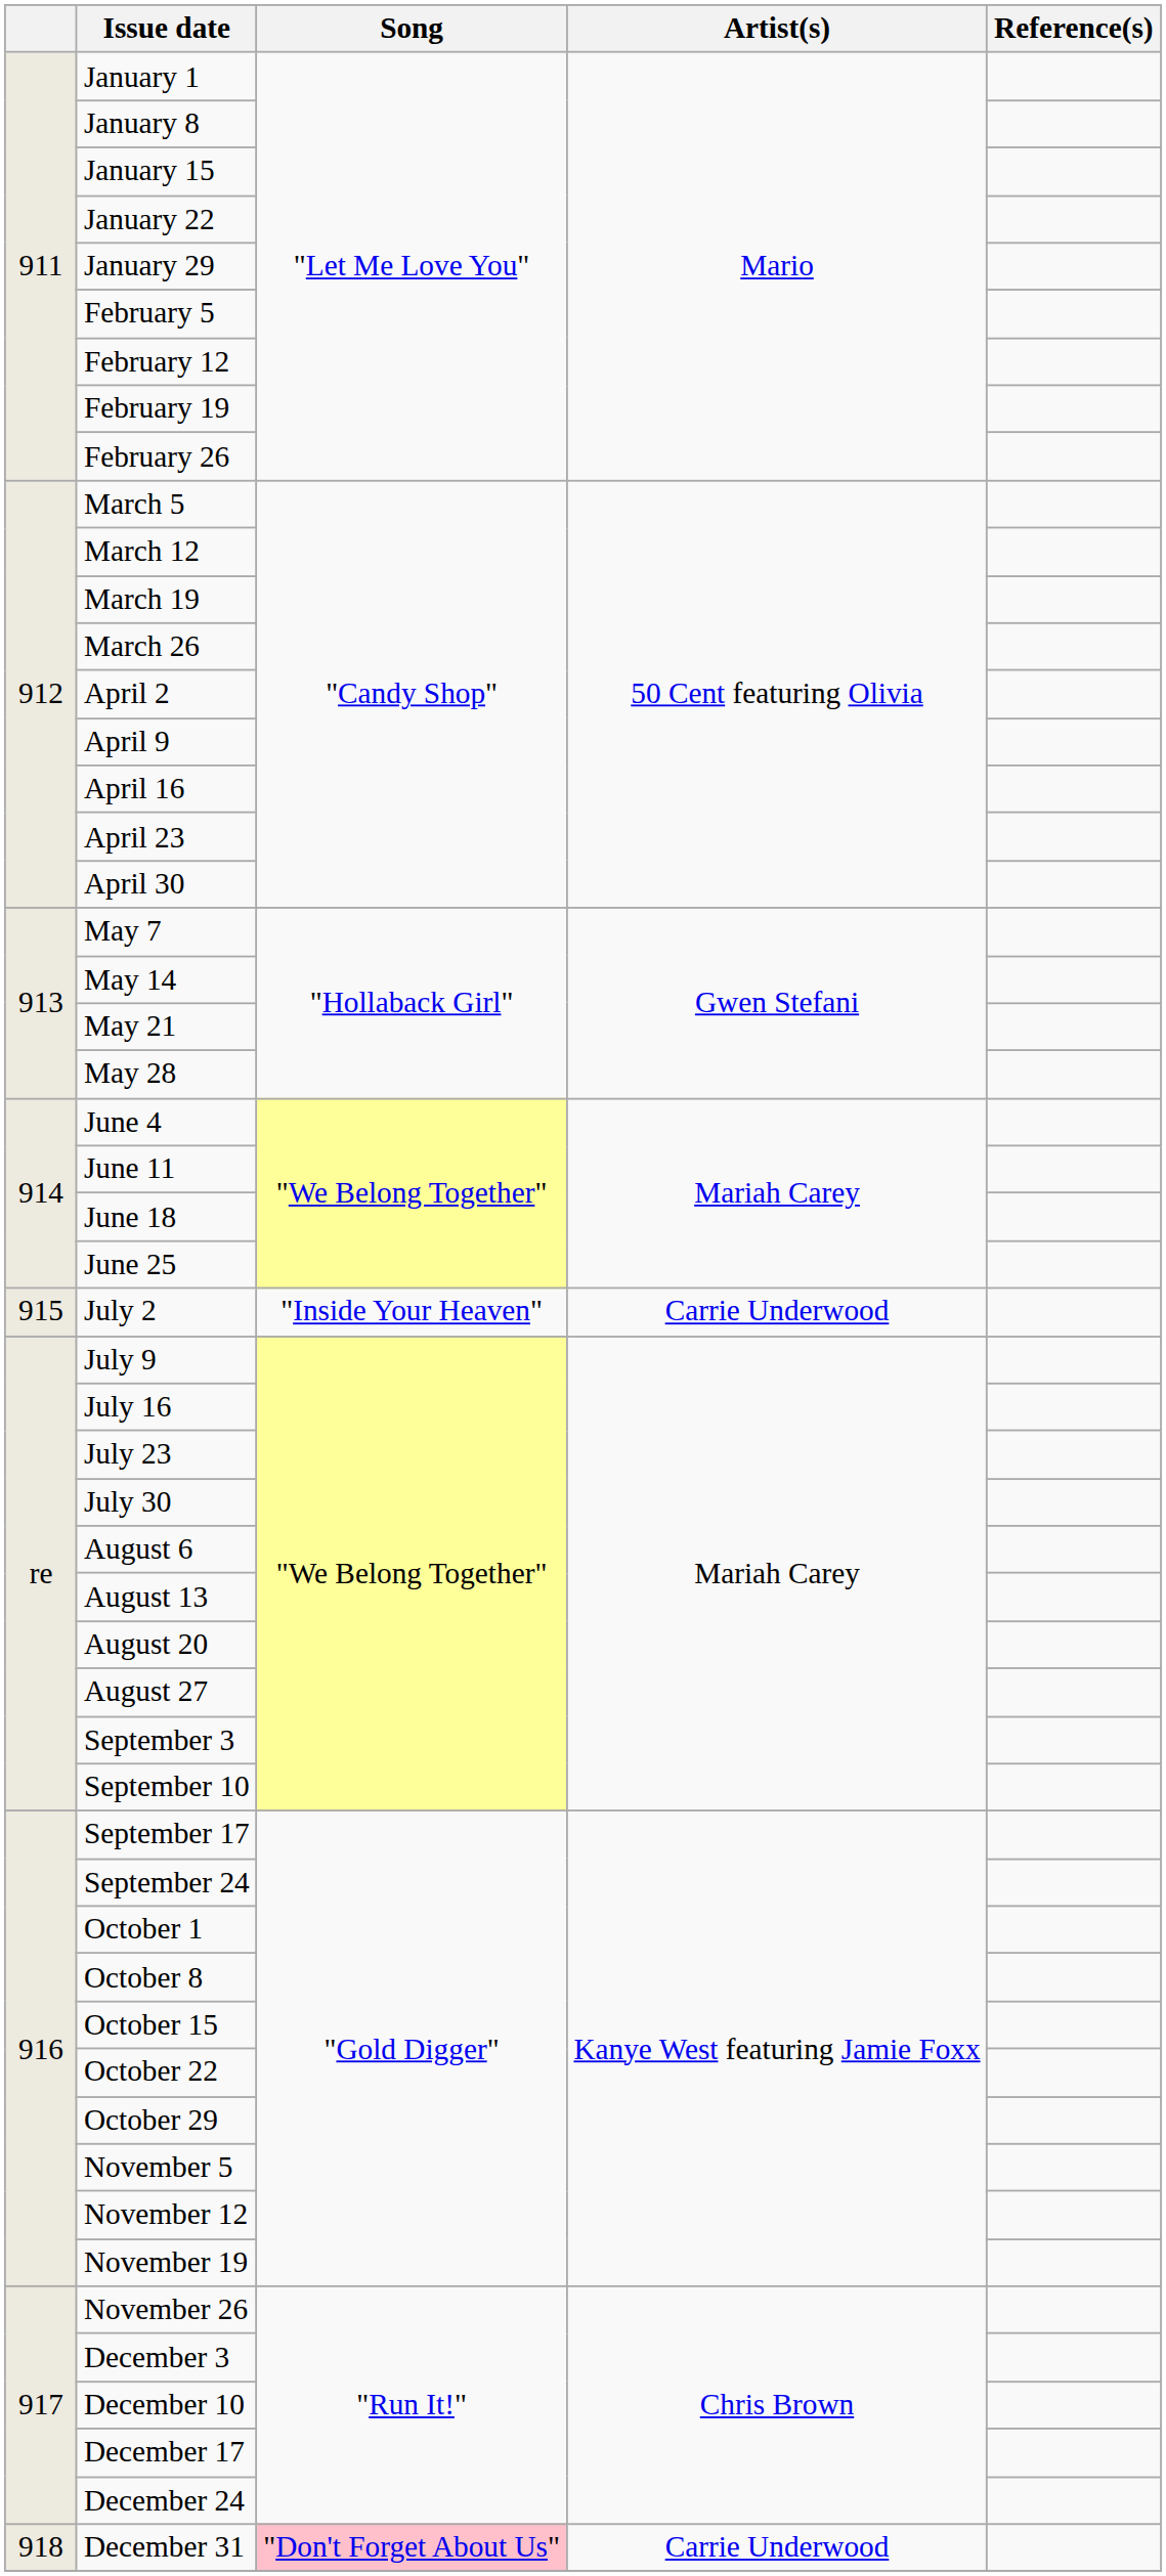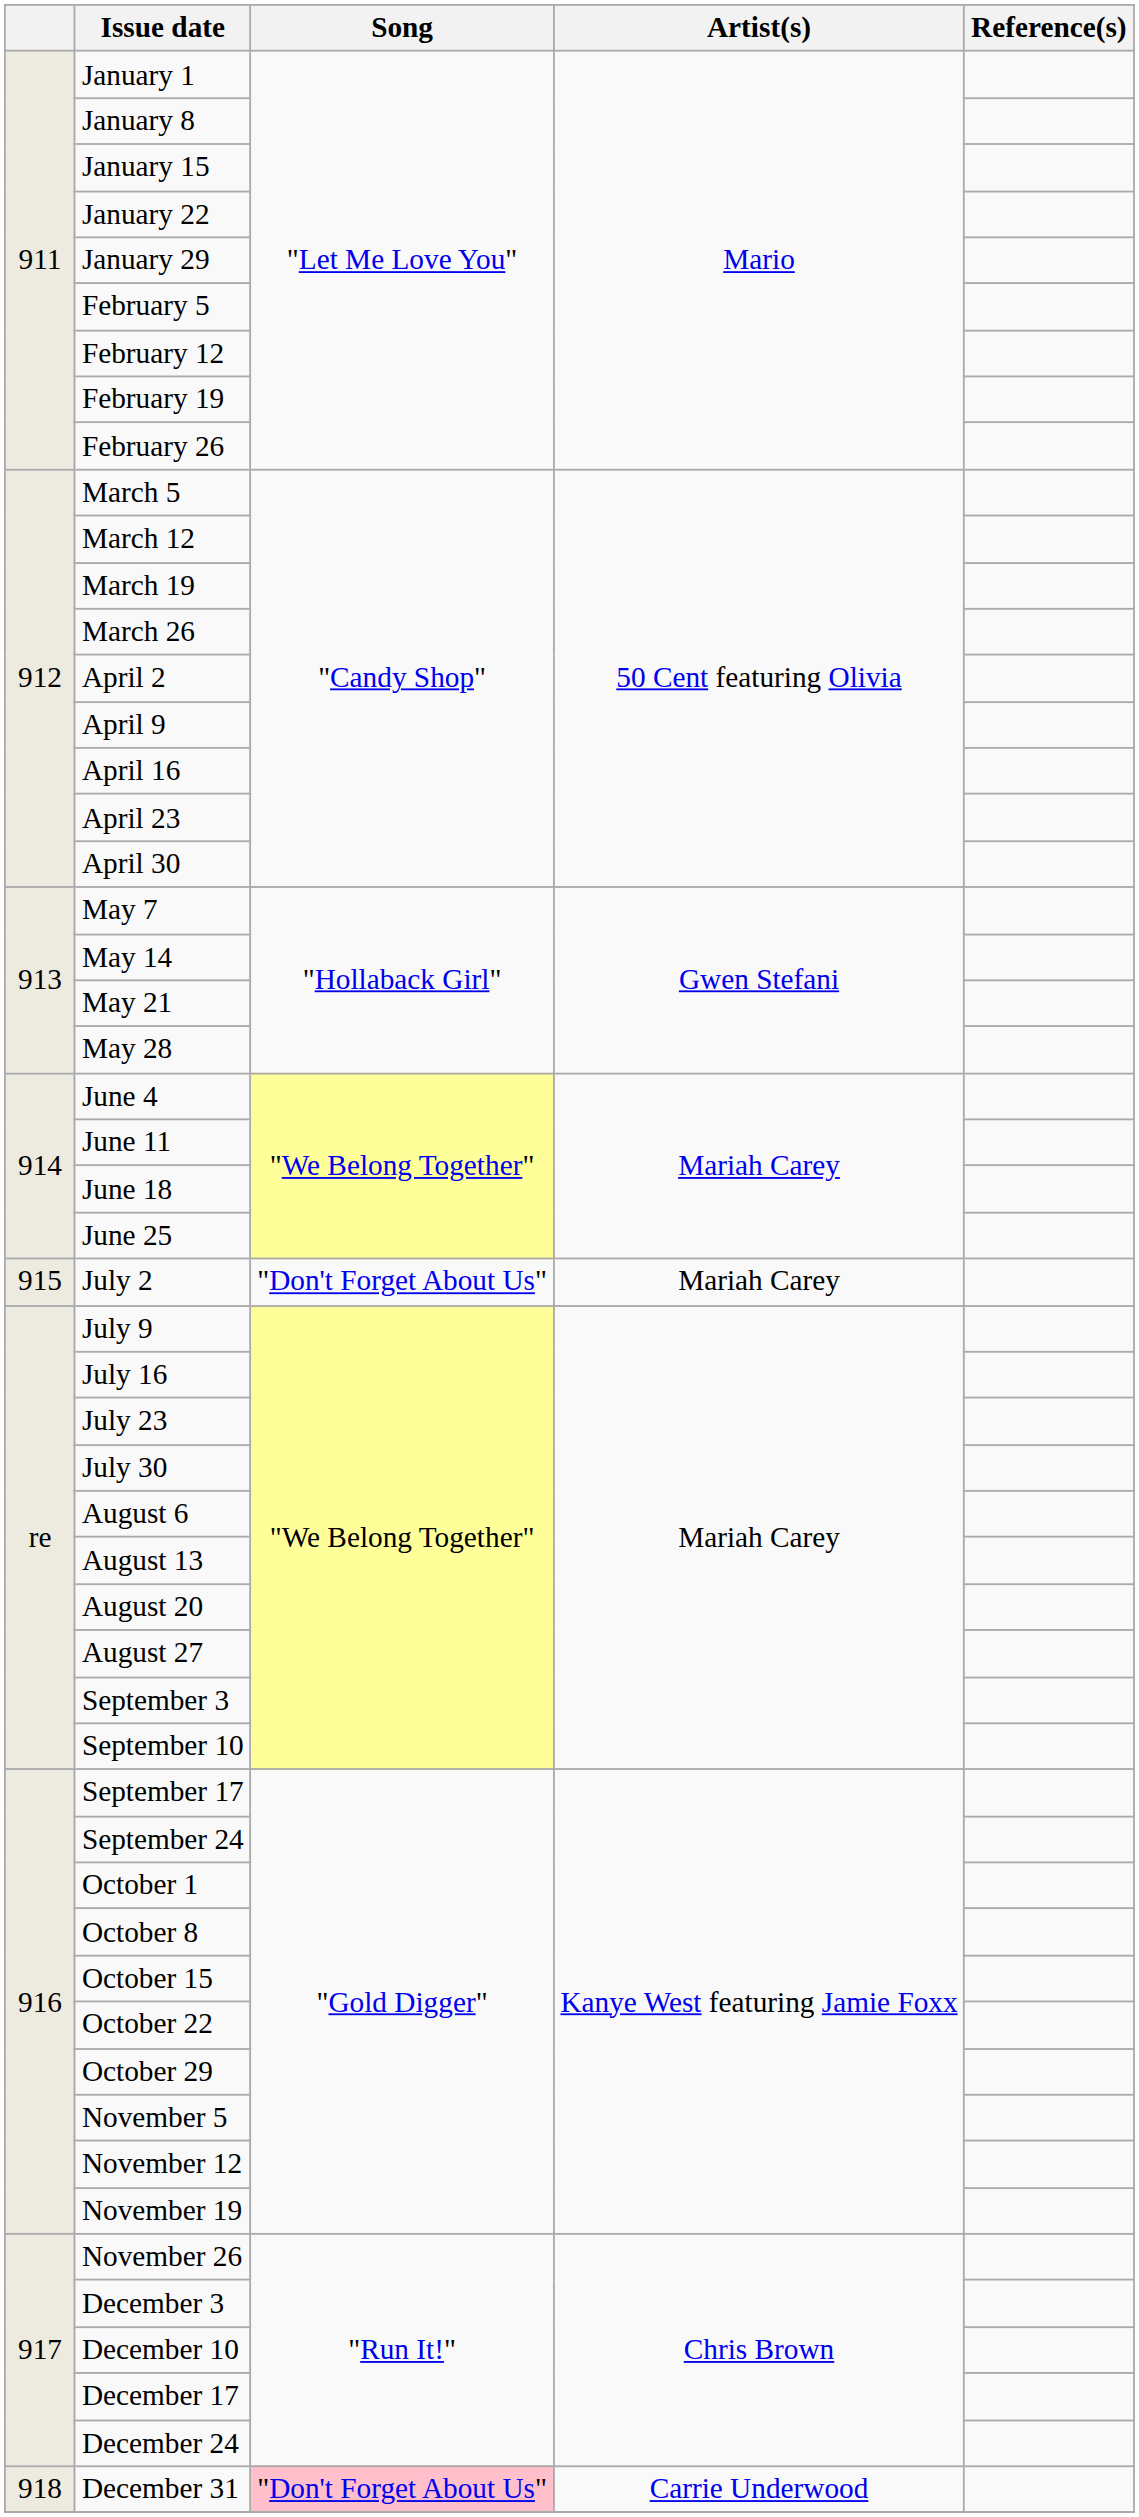 <table class="wikitable">
 <tr>
 <th width=31></th>
 <th align="center">Issue date</th>
 <th align="center">Song</th>
 <th align="center">Artist(s)</th>
 <th align="center">Reference(s)</th>
 </tr>
 <tr>
 <td bgcolor=#EDEAE0 align=center rowspan=9>911</td>
 <td align="left">January 1</td>
 <td align="center" rowspan="9">"<a href='#'>Let Me Love You</a>"</td>
 <td align="center" rowspan="9"><a href='#'>Mario</a></td>
 <td align="center"></td>
 </tr>
 <tr>
 <td align="left">January 8</td>
 <td align="center"></td>
 </tr>
 <tr>
 <td align="left">January 15</td>
 <td align="center"></td>
 </tr>
 <tr>
 <td align="left">January 22</td>
 <td align="center"></td>
 </tr>
 <tr>
 <td align="left">January 29</td>
 <td align="center"></td>
 </tr>
 <tr>
 <td align="left">February 5</td>
 <td align="center"></td>
 </tr>
 <tr>
 <td align="left">February 12</td>
 <td align="center"></td>
 </tr>
 <tr>
 <td align="left">February 19</td>
 <td align="center"></td>
 </tr>
 <tr>
 <td align="left">February 26</td>
 <td align="center"></td>
 </tr>
 <tr>
 <td bgcolor=#EDEAE0 align=center rowspan=9>912</td>
 <td align="left">March 5</td>
 <td align="center" rowspan="9">"<a href='#'>Candy Shop</a>"</td>
 <td align="center" rowspan="9"><a href='#'>50 Cent</a> featuring <a href='#'>Olivia</a></td>
 <td align="center"></td>
 </tr>
 <tr>
 <td align="left">March 12</td>
 <td align="center"></td>
 </tr>
 <tr>
 <td align="left">March 19</td>
 <td align="center"></td>
 </tr>
 <tr>
 <td align="left">March 26</td>
 <td align="center"></td>
 </tr>
 <tr>
 <td align="left">April 2</td>
 <td align="center"></td>
 </tr>
 <tr>
 <td align="left">April 9</td>
 <td align="center"></td>
 </tr>
 <tr>
 <td align="left">April 16</td>
 <td align="center"></td>
 </tr>
 <tr>
 <td align="left">April 23</td>
 <td align="center"></td>
 </tr>
 <tr>
 <td align="left">April 30</td>
 <td align="center"></td>
 </tr>
 <tr>
 <td bgcolor=#EDEAE0 align=center rowspan=4>913</td>
 <td align="left">May 7</td>
 <td align="center" rowspan="4">"<a href='#'>Hollaback Girl</a>"</td>
 <td align="center" rowspan="4"><a href='#'>Gwen Stefani</a></td>
 <td align="center"></td>
 </tr>
 <tr>
 <td align="left">May 14</td>
 <td align="center"></td>
 </tr>
 <tr>
 <td align="left">May 21</td>
 <td align="center"></td>
 </tr>
 <tr>
 <td align="left">May 28</td>
 <td align="center"></td>
 </tr>
 <tr>
 <td bgcolor=#EDEAE0 align=center rowspan=4>914</td>
 <td align="left">June 4</td>
 <td bgcolor=#FFFF99 align="center" rowspan="4">"<a href='#'>We Belong Together</a>"</td>
 <td align="center" rowspan="4"><a href='#'>Mariah Carey</a></td>
 <td align="center"></td>
 </tr>
 <tr>
 <td align="left">June 11</td>
 <td align="center"></td>
 </tr>
 <tr>
 <td align="left">June 18</td>
 <td align="center"></td>
 </tr>
 <tr>
 <td align="left">June 25</td>
 <td align="center"></td>
 </tr>
 <tr>
 <td bgcolor=#EDEAE0 align=center>915</td>
 <td align="left">July 2</td>
-<td align="center">"<a href='#'>Inside Your Heaven</a>"</td>
-<td align="center"><a href='#'>Carrie Underwood</a></td>
+<td align="center">"<a href='#'>Don't Forget About Us</a>"</td>
+<td align="center">Mariah Carey</td>
 <td align="center"></td>
 </tr>
 <tr>
 <td bgcolor=#EDEAE0 align=center rowspan=10>re</td>
 <td align="left">July 9</td>
 <td bgcolor=#FFFF99 align="center" rowspan="10">"We Belong Together"</td>
 <td align="center" rowspan="10">Mariah Carey</td>
 <td align="center"></td>
 </tr>
 <tr>
 <td align="left">July 16</td>
 <td align="center"></td>
 </tr>
 <tr>
 <td align="left">July 23</td>
 <td align="center"></td>
 </tr>
 <tr>
 <td align="left">July 30</td>
 <td align="center"></td>
 </tr>
 <tr>
 <td align="left">August 6</td>
 <td align="center"></td>
 </tr>
 <tr>
 <td align="left">August 13</td>
 <td align="center"></td>
 </tr>
 <tr>
 <td align="left">August 20</td>
 <td align="center"></td>
 </tr>
 <tr>
 <td align="left">August 27</td>
 <td align="center"></td>
 </tr>
 <tr>
 <td align="left">September 3</td>
 <td align="center"></td>
 </tr>
 <tr>
 <td align="left">September 10</td>
 <td align="center"></td>
 </tr>
 <tr>
 <td bgcolor=#EDEAE0 align=center rowspan=10>916</td>
 <td align="left">September 17</td>
 <td align="center" rowspan="10">"<a href='#'>Gold Digger</a>"</td>
 <td align="center" rowspan="10"><a href='#'>Kanye West</a> featuring <a href='#'>Jamie Foxx</a></td>
 <td align="center"></td>
 </tr>
 <tr>
 <td align="left">September 24</td>
 <td align="center"></td>
 </tr>
 <tr>
 <td align="left">October 1</td>
 <td align="center"></td>
 </tr>
 <tr>
 <td align="left">October 8</td>
 <td align="center"></td>
 </tr>
 <tr>
 <td align="left">October 15</td>
 <td align="center"></td>
 </tr>
 <tr>
 <td align="left">October 22</td>
 <td align="center"></td>
 </tr>
 <tr>
 <td align="left">October 29</td>
 <td align="center"></td>
 </tr>
 <tr>
 <td align="left">November 5</td>
 <td align="center"></td>
 </tr>
 <tr>
 <td align="left">November 12</td>
 <td align="center"></td>
 </tr>
 <tr>
 <td align="left">November 19</td>
 <td align="center"></td>
 </tr>
 <tr>
 <td bgcolor=#EDEAE0 align=center rowspan=5>917</td>
 <td align="left">November 26</td>
 <td align="center" rowspan="5">"<a href='#'>Run It!</a>"</td>
 <td align="center" rowspan="5"><a href='#'>Chris Brown</a></td>
 <td align="center"></td>
 </tr>
 <tr>
 <td align="left">December 3</td>
 <td align="center"></td>
 </tr>
 <tr>
 <td align="left">December 10</td>
 <td align="center"></td>
 </tr>
 <tr>
 <td align="left">December 17</td>
 <td align="center"></td>
 </tr>
 <tr>
 <td align="left">December 24</td>
 <td align="center"></td>
 </tr>
 <tr>
 <td bgcolor=#EDEAE0 align=center>918</td>
 <td align="left">December 31</td>
 <td align="center" style="background: pink;">"<a href='#'>Don't Forget About Us</a>"</td>
 <td align="center"><a href='#'>Carrie Underwood</a></td>
 <td align="center"></td>
 </tr>
 <tr>
 </tr>
 </table>
